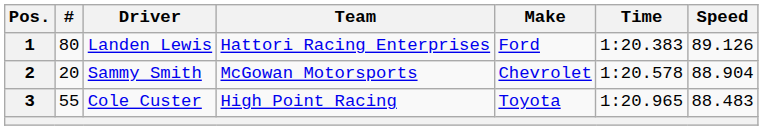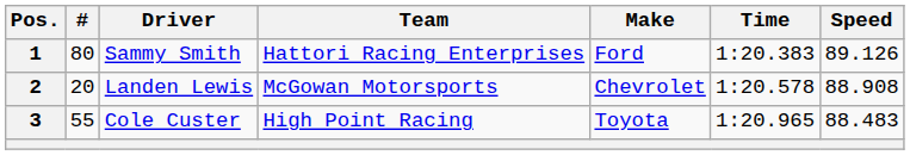 <table class="wikitable" style="font-size:95%">
 <tr>
 <th>Pos.</th>
 <th>#</th>
 <th>Driver</th>
 <th>Team</th>
 <th>Make</th>
 <th>Time</th>
 <th>Speed</th>
 </tr>
 <tr>
 <th>1</th>
 <td>80</td>
-<td><a href='#'>Landen Lewis</a></td>
+<td><a href='#'>Sammy Smith</a></td>
 <td><a href='#'>Hattori Racing Enterprises</a></td>
 <td><a href='#'>Ford</a></td>
 <td>1:20.383</td>
 <td>89.126</td>
 </tr>
 <tr>
 <th>2</th>
 <td>20</td>
-<td><a href='#'>Sammy Smith</a></td>
+<td><a href='#'>Landen Lewis</a></td>
 <td><a href='#'>McGowan Motorsports</a></td>
 <td><a href='#'>Chevrolet</a></td>
 <td>1:20.578</td>
-<td>88.904</td>
+<td>88.908</td>
 </tr>
 <tr>
 <th>3</th>
 <td>55</td>
 <td><a href='#'>Cole Custer</a></td>
 <td><a href='#'>High Point Racing</a></td>
 <td><a href='#'>Toyota</a></td>
 <td>1:20.965</td>
 <td>88.483</td>
 </tr>
 <tr>
 <th colspan="7"></th>
 </tr>
 </table>
